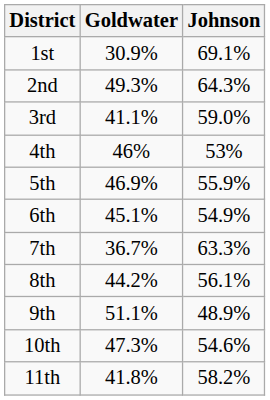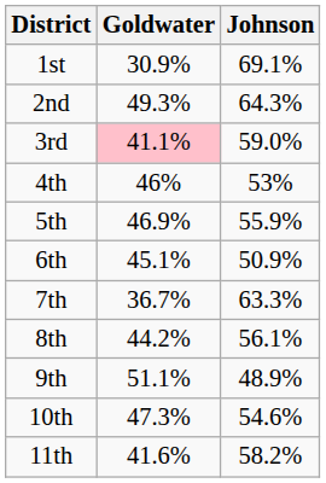 <table class="wikitable sortable" - style="text-align:center;">
 <tr>
 <th>District</th>
 <th>Goldwater</th>
 <th>Johnson</th>
 </tr>
 <tr>
 <td>1st</td>
 <td>30.9%</td>
 <td>69.1%</td>
 </tr>
 <tr>
 <td>2nd</td>
 <td>49.3%</td>
 <td>64.3%</td>
 </tr>
 <tr>
 <td>3rd</td>
-<td>41.1%</td>
+<td style="background: pink;">41.1%</td>
 <td>59.0%</td>
 </tr>
 <tr>
 <td>4th</td>
 <td>46%</td>
 <td>53%</td>
 </tr>
 <tr>
 <td>5th</td>
 <td>46.9%</td>
 <td>55.9%</td>
 </tr>
 <tr>
 <td>6th</td>
 <td>45.1%</td>
-<td>54.9%</td>
+<td>50.9%</td>
 </tr>
 <tr>
 <td>7th</td>
 <td>36.7%</td>
 <td>63.3%</td>
 </tr>
 <tr>
 <td>8th</td>
 <td>44.2%</td>
 <td>56.1%</td>
 </tr>
 <tr>
 <td>9th</td>
 <td>51.1%</td>
 <td>48.9%</td>
 </tr>
 <tr>
 <td>10th</td>
 <td>47.3%</td>
 <td>54.6%</td>
 </tr>
 <tr>
 <td>11th</td>
-<td>41.8%</td>
+<td>41.6%</td>
 <td>58.2%</td>
 </tr>
 </table>
